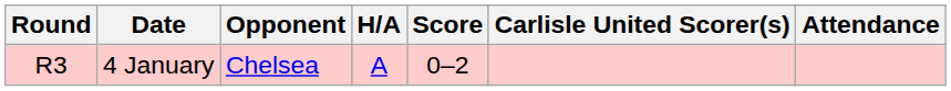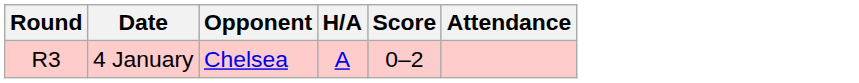 <table class="wikitable" style="text-align:center">
 <tr>
 <th>Round</th>
 <th>Date</th>
 <th>Opponent</th>
 <th>H/A</th>
 <th>Score</th>
-<th>Carlisle United Scorer(s)</th>
 <th>Attendance</th>
 </tr>
 <tr bgcolor=#FFCCCC>
 <td>R3</td>
 <td align=left>4 January</td>
 <td align=left><a href='#'>Chelsea</a></td>
 <td><a href='#'>A</a></td>
 <td>0–2</td>
-<td align=left></td>
 <td></td>
 </tr>
 </table>
